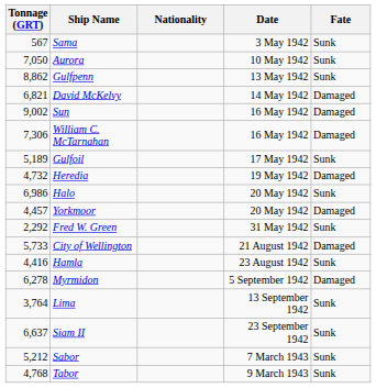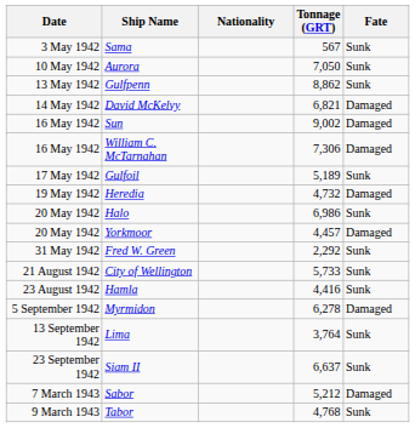 <table class="wikitable sortable" style="margin: 1em auto 1em auto;">
 <tr>
-<th width="25px">Tonnage<br>(<a href='#'>GRT</a>)</th>
+<th width="120px">Date</th>
 <th width="120px">Ship Name</th>
 <th width="120px">Nationality</th>
-<th width="120px">Date</th>
+<th width="25px">Tonnage<br>(<a href='#'>GRT</a>)</th>
 <th width="80px">Fate</th>
 </tr>
 <tr>
-<td align="right">567</td>
+<td align="right">3 May 1942</td>
 <td align="left"><a href='#'><em>Sama</em></a></td>
 <td align="left"></td>
-<td align="right">3 May 1942</td>
+<td align="right">567</td>
 <td align="left">Sunk</td>
 </tr>
 <tr>
-<td align="right">7,050</td>
+<td align="right">10 May 1942</td>
 <td align="left"><a href='#'><em>Aurora</em></a></td>
 <td align="left"></td>
-<td align="right">10 May 1942</td>
+<td align="right">7,050</td>
 <td align="left">Sunk</td>
 </tr>
 <tr>
-<td align="right">8,862</td>
+<td align="right">13 May 1942</td>
 <td align="left"><a href='#'><em>Gulfpenn</em></a></td>
 <td align="left"></td>
-<td align="right">13 May 1942</td>
+<td align="right">8,862</td>
 <td align="left">Sunk</td>
 </tr>
 <tr>
-<td align="right">6,821</td>
+<td align="right">14 May 1942</td>
 <td align="left"><a href='#'><em>David McKelvy</em></a></td>
 <td align="left"></td>
-<td align="right">14 May 1942</td>
+<td align="right">6,821</td>
 <td align="left">Damaged</td>
 </tr>
 <tr>
-<td align="right">9,002</td>
+<td align="right">16 May 1942</td>
 <td align="left"><a href='#'><em>Sun</em></a></td>
 <td align="left"></td>
-<td align="right">16 May 1942</td>
+<td align="right">9,002</td>
 <td align="left">Damaged</td>
 </tr>
 <tr>
-<td align="right">7,306</td>
+<td align="right">16 May 1942</td>
 <td align="left"><a href='#'><em>William C. McTarnahan</em></a></td>
 <td align="left"></td>
-<td align="right">16 May 1942</td>
+<td align="right">7,306</td>
 <td align="left">Damaged</td>
 </tr>
 <tr>
-<td align="right">5,189</td>
+<td align="right">17 May 1942</td>
 <td align="left"><a href='#'><em>Gulfoil</em></a></td>
 <td align="left"></td>
-<td align="right">17 May 1942</td>
+<td align="right">5,189</td>
 <td align="left">Sunk</td>
 </tr>
 <tr>
-<td align="right">4,732</td>
+<td align="right">19 May 1942</td>
 <td align="left"><a href='#'><em>Heredia</em></a></td>
 <td align="left"></td>
-<td align="right">19 May 1942</td>
+<td align="right">4,732</td>
 <td align="left">Damaged</td>
 </tr>
 <tr>
-<td align="right">6,986</td>
+<td align="right">20 May 1942</td>
 <td align="left"><a href='#'><em>Halo</em></a></td>
 <td align="left"></td>
-<td align="right">20 May 1942</td>
+<td align="right">6,986</td>
 <td align="left">Sunk</td>
 </tr>
 <tr>
-<td align="right">4,457</td>
+<td align="right">20 May 1942</td>
 <td align="left"><a href='#'><em>Yorkmoor</em></a></td>
 <td align="left"></td>
-<td align="right">20 May 1942</td>
+<td align="right">4,457</td>
 <td align="left">Damaged</td>
 </tr>
 <tr>
-<td align="right">2,292</td>
+<td align="right">31 May 1942</td>
 <td align="left"><a href='#'><em>Fred W. Green</em></a></td>
 <td align="left"></td>
-<td align="right">31 May 1942</td>
+<td align="right">2,292</td>
 <td align="left">Sunk</td>
 </tr>
 <tr>
-<td align="right">5,733</td>
+<td align="right">21 August 1942</td>
 <td align="left"><a href='#'><em>City of Wellington</em></a></td>
 <td align="left"></td>
-<td align="right">21 August 1942</td>
+<td align="right">5,733</td>
+<td align="left">Sunk</td>
+</tr>
+<tr>
+<td align="right">23 August 1942</td>
+<td align="left"><a href='#'><em>Hamla</em></a></td>
+<td align="left"></td>
+<td align="right">4,416</td>
+<td align="left">Sunk</td>
+</tr>
+<tr>
+<td align="right">5 September 1942</td>
+<td align="left"><a href='#'><em>Myrmidon</em></a></td>
+<td align="left"></td>
+<td align="right">6,278</td>
 <td align="left">Damaged</td>
 </tr>
 <tr>
-<td align="right">4,416</td>
-<td align="left"><a href='#'><em>Hamla</em></a></td>
+<td align="right">13 September 1942</td>
+<td align="left"><a href='#'><em>Lima</em></a></td>
 <td align="left"></td>
-<td align="right">23 August 1942</td>
+<td align="right">3,764</td>
 <td align="left">Sunk</td>
 </tr>
 <tr>
-<td align="right">6,278</td>
-<td align="left"><a href='#'><em>Myrmidon</em></a></td>
+<td align="right">23 September 1942</td>
+<td align="left"><a href='#'><em>Siam II</em></a></td>
 <td align="left"></td>
-<td align="right">5 September 1942</td>
+<td align="right">6,637</td>
+<td align="left">Sunk</td>
+</tr>
+<tr>
+<td align="right">7 March 1943</td>
+<td align="left"><a href='#'><em>Sabor</em></a></td>
+<td align="left"></td>
+<td align="right">5,212</td>
 <td align="left">Damaged</td>
 </tr>
 <tr>
-<td align="right">3,764</td>
-<td align="left"><a href='#'><em>Lima</em></a></td>
-<td align="left"></td>
-<td align="right">13 September 1942</td>
-<td align="left">Sunk</td>
-</tr>
-<tr>
-<td align="right">6,637</td>
-<td align="left"><a href='#'><em>Siam II</em></a></td>
-<td align="left"></td>
-<td align="right">23 September 1942</td>
-<td align="left">Sunk</td>
-</tr>
-<tr>
-<td align="right">5,212</td>
-<td align="left"><a href='#'><em>Sabor</em></a></td>
-<td align="left"></td>
-<td align="right">7 March 1943</td>
-<td align="left">Sunk</td>
-</tr>
-<tr>
-<td align="right">4,768</td>
+<td align="right">9 March 1943</td>
 <td align="left"><a href='#'><em>Tabor</em></a></td>
 <td align="left"></td>
-<td align="right">9 March 1943</td>
+<td align="right">4,768</td>
 <td align="left">Sunk</td>
 </tr>
 </table>
